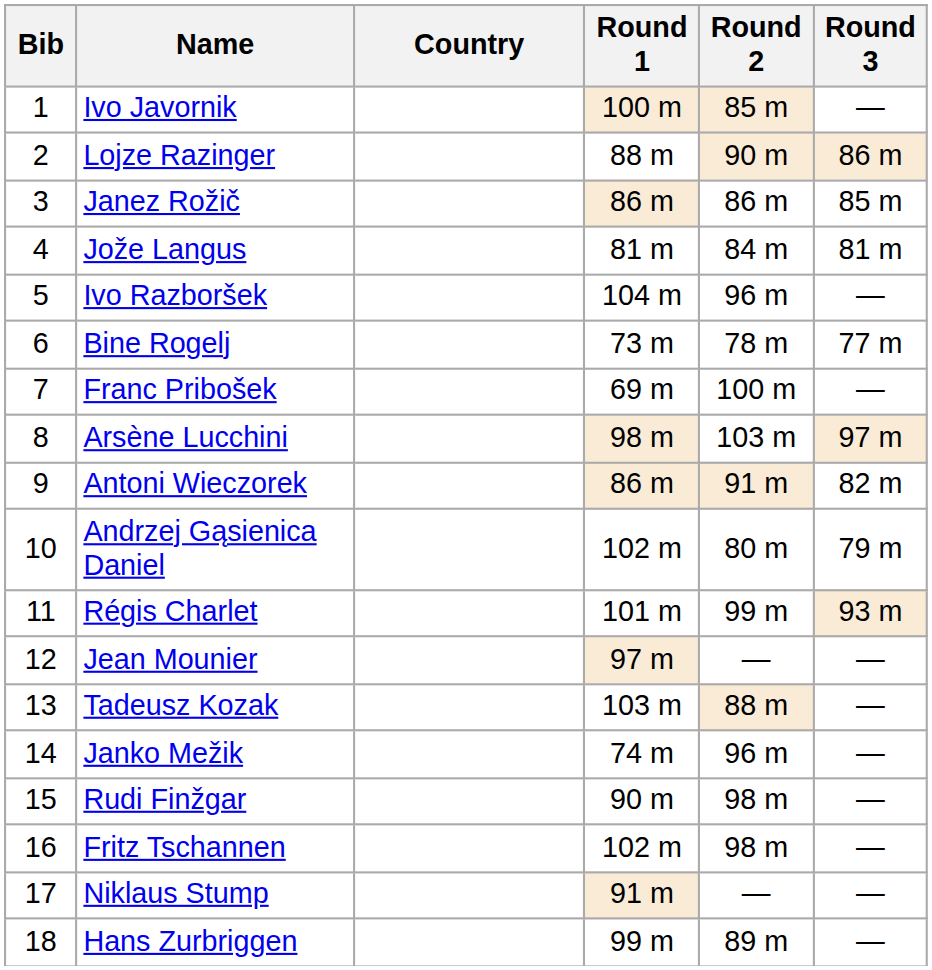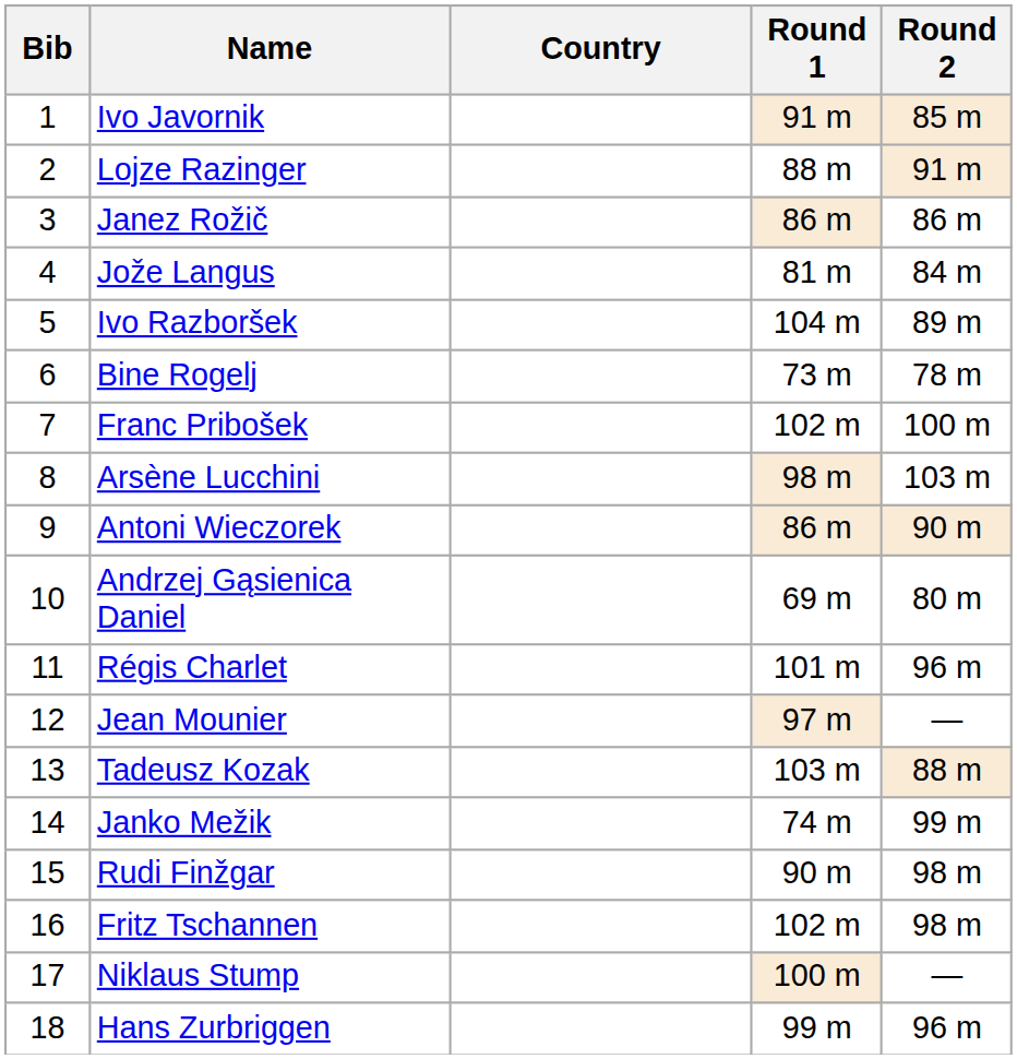 <table class="wikitable sortable" style="background:#fff; font-size:86%; width:35%; line-height:16px; border:grey solid 1px; border-collapse:collapse;">
 <tr>
 <th width="30">Bib</th>
 <th width="150">Name</th>
 <th width="125">Country</th>
 <th width="50">Round 1</th>
 <th width="50">Round 2</th>
-<th width="50">Round 3</th>
 </tr>
 <tr>
 <td align=center>1</td>
 <td><a href='#'>Ivo Javornik</a></td>
 <td></td>
-<td align=center bgcolor=#FAEBD7>100 m</td>
+<td align=center bgcolor=#FAEBD7>91 m</td>
 <td align=center bgcolor=#FAEBD7>85 m</td>
-<td align=center>—</td>
 </tr>
 <tr>
 <td align=center>2</td>
 <td><a href='#'>Lojze Razinger</a></td>
 <td></td>
 <td align=center>88 m</td>
-<td align=center bgcolor=#FAEBD7>90 m</td>
-<td align=center bgcolor=#FAEBD7>86 m</td>
+<td align=center bgcolor=#FAEBD7>91 m</td>
 </tr>
 <tr>
 <td align=center>3</td>
 <td><a href='#'>Janez Rožič</a></td>
 <td></td>
 <td align=center bgcolor=#FAEBD7>86 m</td>
 <td align=center>86 m</td>
-<td align=center>85 m</td>
 </tr>
 <tr>
 <td align=center>4</td>
 <td><a href='#'>Jože Langus</a></td>
 <td></td>
 <td align=center>81 m</td>
 <td align=center>84 m</td>
-<td align=center>81 m</td>
 </tr>
 <tr>
 <td align=center>5</td>
 <td><a href='#'>Ivo Razboršek</a></td>
 <td></td>
 <td align=center>104 m</td>
-<td align=center>96 m</td>
-<td align=center>—</td>
+<td align=center>89 m</td>
 </tr>
 <tr>
 <td align=center>6</td>
 <td><a href='#'>Bine Rogelj</a></td>
 <td></td>
 <td align=center>73 m</td>
 <td align=center>78 m</td>
-<td align=center>77 m</td>
 </tr>
 <tr>
 <td align=center>7</td>
 <td><a href='#'>Franc Pribošek</a></td>
 <td></td>
-<td align=center>69 m</td>
+<td align=center>102 m</td>
 <td align=center>100 m</td>
-<td align=center>—</td>
 </tr>
 <tr>
 <td align=center>8</td>
 <td><a href='#'>Arsène Lucchini</a></td>
 <td></td>
 <td align=center bgcolor=#FAEBD7>98 m</td>
 <td align=center>103 m</td>
-<td align=center bgcolor=#FAEBD7>97 m</td>
 </tr>
 <tr>
 <td align=center>9</td>
 <td><a href='#'>Antoni Wieczorek</a></td>
 <td></td>
 <td align=center bgcolor=#FAEBD7>86 m</td>
-<td align=center bgcolor=#FAEBD7>91 m</td>
-<td align=center>82 m</td>
+<td align=center bgcolor=#FAEBD7>90 m</td>
 </tr>
 <tr>
 <td align=center>10</td>
 <td><a href='#'>Andrzej Gąsienica Daniel</a></td>
 <td></td>
-<td align=center>102 m</td>
+<td align=center>69 m</td>
 <td align=center>80 m</td>
-<td align=center>79 m</td>
 </tr>
 <tr>
 <td align=center>11</td>
 <td><a href='#'>Régis Charlet</a></td>
 <td></td>
 <td align=center>101 m</td>
-<td align=center>99 m</td>
-<td align=center bgcolor=#FAEBD7>93 m</td>
+<td align=center>96 m</td>
 </tr>
 <tr>
 <td align=center>12</td>
 <td><a href='#'>Jean Mounier</a></td>
 <td></td>
 <td align=center bgcolor=#FAEBD7>97 m</td>
-<td align=center>—</td>
 <td align=center>—</td>
 </tr>
 <tr>
 <td align=center>13</td>
 <td><a href='#'>Tadeusz Kozak</a></td>
 <td></td>
 <td align=center>103 m</td>
 <td align=center bgcolor=#FAEBD7>88 m</td>
-<td align=center>—</td>
 </tr>
 <tr>
 <td align=center>14</td>
 <td><a href='#'>Janko Mežik</a></td>
 <td></td>
 <td align=center>74 m</td>
-<td align=center>96 m</td>
-<td align=center>—</td>
+<td align=center>99 m</td>
 </tr>
 <tr>
 <td align=center>15</td>
 <td><a href='#'>Rudi Finžgar</a></td>
 <td></td>
 <td align=center>90 m</td>
 <td align=center>98 m</td>
-<td align=center>—</td>
 </tr>
 <tr>
 <td align=center>16</td>
 <td><a href='#'>Fritz Tschannen</a></td>
 <td></td>
 <td align=center>102 m</td>
 <td align=center>98 m</td>
-<td align=center>—</td>
 </tr>
 <tr>
 <td align=center>17</td>
 <td><a href='#'>Niklaus Stump</a></td>
 <td></td>
-<td align=center bgcolor=#FAEBD7>91 m</td>
-<td align=center>—</td>
+<td align=center bgcolor=#FAEBD7>100 m</td>
 <td align=center>—</td>
 </tr>
 <tr>
 <td align=center>18</td>
 <td><a href='#'>Hans Zurbriggen</a></td>
 <td></td>
 <td align=center>99 m</td>
-<td align=center>89 m</td>
-<td align=center>—</td>
+<td align=center>96 m</td>
 </tr>
 </table>
